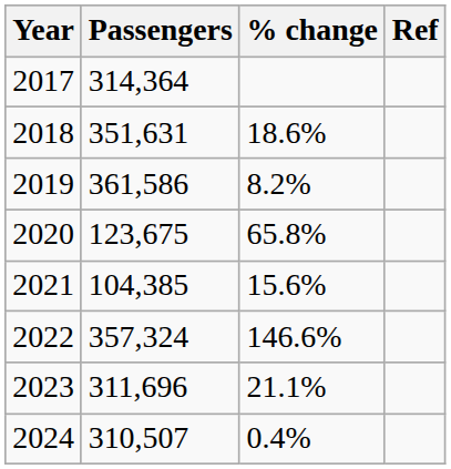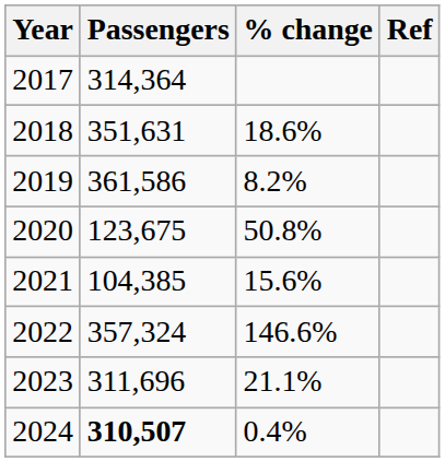 <table class="wikitable" style="font-size: 105%">
 <tr>
 <th>Year</th>
 <th>Passengers</th>
 <th>% change</th>
 <th>Ref</th>
 </tr>
 <tr>
 <td>2017</td>
 <td>314,364</td>
 <td></td>
 <td></td>
 </tr>
 <tr>
 <td>2018</td>
 <td>351,631</td>
 <td> 18.6%</td>
 <td></td>
 </tr>
 <tr>
 <td>2019</td>
 <td>361,586</td>
 <td> 8.2%</td>
 <td></td>
 </tr>
 <tr>
 <td>2020</td>
 <td>123,675</td>
-<td> 65.8%</td>
+<td> 50.8%</td>
 <td></td>
 </tr>
 <tr>
 <td>2021</td>
 <td>104,385</td>
 <td> 15.6%</td>
 <td></td>
 </tr>
 <tr>
 <td>2022</td>
 <td>357,324</td>
 <td> 146.6%</td>
 <td></td>
 </tr>
 <tr>
 <td>2023</td>
 <td>311,696</td>
 <td> 21.1%</td>
 <td></td>
 </tr>
 <tr>
 <td>2024</td>
-<td>310,507</td>
+<td><strong>310,507</strong></td>
 <td> 0.4%</td>
 <td></td>
 </tr>
 </table>
